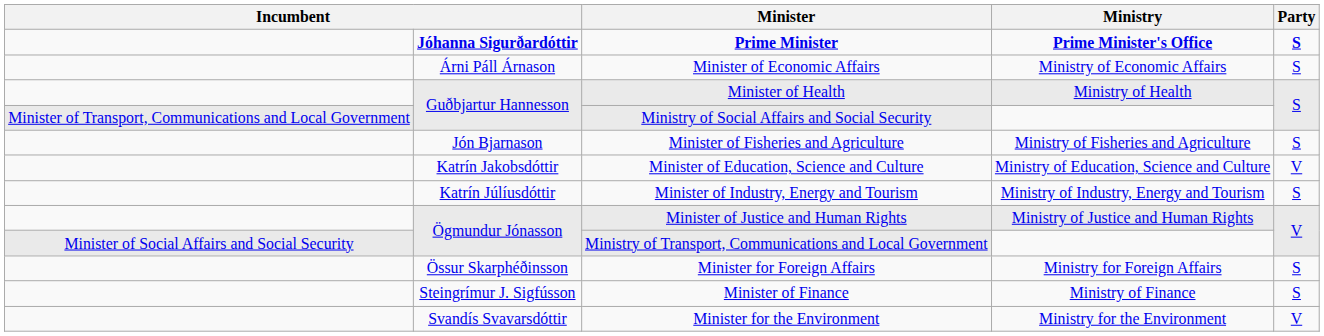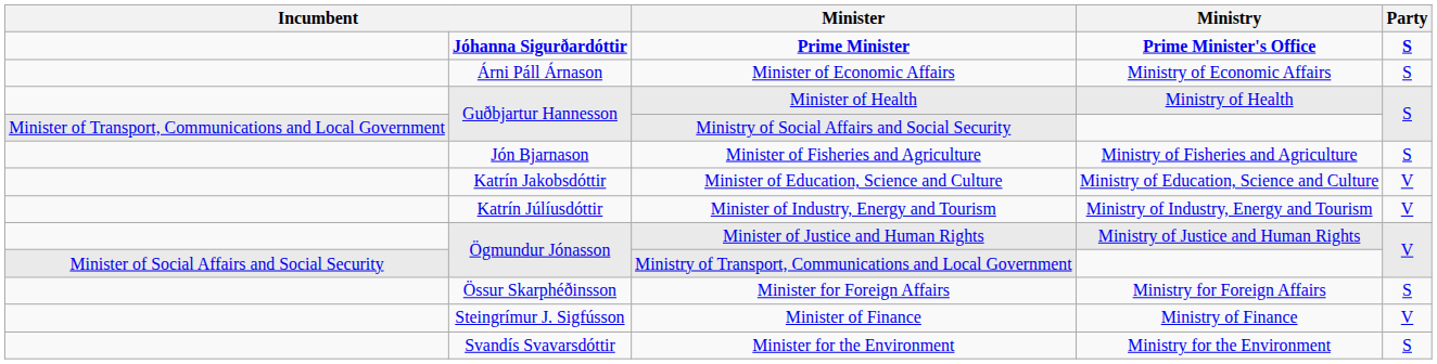 <table class="wikitable" style="text-align: center;">
 <tr>
 <th colspan=2>Incumbent</th>
 <th>Minister</th>
 <th>Ministry</th>
 <th>Party</th>
 </tr>
 <tr>
 <td></td>
 <td><strong><a href='#'>Jóhanna Sigurðardóttir</a></strong></td>
 <td><strong><a href='#'>Prime Minister</a><br></strong></td>
 <td><strong><a href='#'>Prime Minister's Office</a><br></strong></td>
 <td><strong><a href='#'>S</a></strong></td>
 </tr>
 <tr>
 <td></td>
 <td><a href='#'>Árni Páll Árnason</a></td>
 <td><a href='#'>Minister of Economic Affairs</a><br></td>
 <td><a href='#'>Ministry of Economic Affairs</a><br></td>
 <td><a href='#'>S</a></td>
 </tr>
 <tr>
 <td></td>
 <td rowspan=2 style="background-color: #EAEAEA;"><a href='#'>Guðbjartur Hannesson</a></td>
 <td style="background-color: #EAEAEA;"><a href='#'>Minister of Health</a><br></td>
 <td style="background-color: #EAEAEA;"><a href='#'>Ministry of Health</a><br></td>
 <td rowspan=2 style="background-color: #EAEAEA;"><a href='#'>S</a></td>
 </tr>
 <tr>
 <td style="background-color: #EAEAEA;"><a href='#'>Minister of Transport, Communications and Local Government</a><br></td>
 <td style="background-color: #EAEAEA;"><a href='#'>Ministry of Social Affairs and Social Security</a><br></td>
 </tr>
 <tr>
 <td></td>
 <td><a href='#'>Jón Bjarnason</a></td>
 <td><a href='#'>Minister of Fisheries and Agriculture</a><br></td>
 <td><a href='#'>Ministry of Fisheries and Agriculture</a><br></td>
 <td><a href='#'>S</a></td>
 </tr>
 <tr>
 <td></td>
 <td><a href='#'>Katrín Jakobsdóttir</a></td>
 <td><a href='#'>Minister of Education, Science and Culture</a><br></td>
 <td><a href='#'>Ministry of Education, Science and Culture</a><br></td>
 <td><a href='#'>V</a></td>
 </tr>
 <tr>
 <td></td>
 <td><a href='#'>Katrín Júlíusdóttir</a></td>
 <td><a href='#'>Minister of Industry, Energy and Tourism</a><br></td>
 <td><a href='#'>Ministry of Industry, Energy and Tourism</a><br></td>
-<td><a href='#'>S</a></td>
+<td><a href='#'>V</a></td>
 </tr>
 <tr>
 <td></td>
 <td rowspan=2 style="background-color: #EAEAEA;"><a href='#'>Ögmundur Jónasson</a></td>
 <td style="background-color: #EAEAEA;"><a href='#'>Minister of Justice and Human Rights</a><br></td>
 <td style="background-color: #EAEAEA;"><a href='#'>Ministry of Justice and Human Rights</a><br></td>
 <td rowspan=2 style="background-color: #EAEAEA;"><a href='#'>V</a></td>
 </tr>
 <tr>
 <td style="background-color: #EAEAEA;"><a href='#'>Minister of Social Affairs and Social Security</a><br></td>
 <td style="background-color: #EAEAEA;"><a href='#'>Ministry of Transport, Communications and Local Government</a><br></td>
 </tr>
 <tr>
 <td></td>
 <td><a href='#'>Össur Skarphéðinsson</a></td>
 <td><a href='#'>Minister for Foreign Affairs</a><br></td>
 <td><a href='#'>Ministry for Foreign Affairs</a><br></td>
 <td><a href='#'>S</a></td>
 </tr>
 <tr>
 <td></td>
 <td><a href='#'>Steingrímur J. Sigfússon</a></td>
 <td><a href='#'>Minister of Finance</a><br></td>
 <td><a href='#'>Ministry of Finance</a><br></td>
-<td><a href='#'>S</a></td>
+<td><a href='#'>V</a></td>
 </tr>
 <tr>
 <td></td>
 <td><a href='#'>Svandís Svavarsdóttir</a></td>
 <td><a href='#'>Minister for the Environment</a><br></td>
 <td><a href='#'>Ministry for the Environment</a><br></td>
-<td><a href='#'>V</a></td>
+<td><a href='#'>S</a></td>
 </tr>
 </table>
